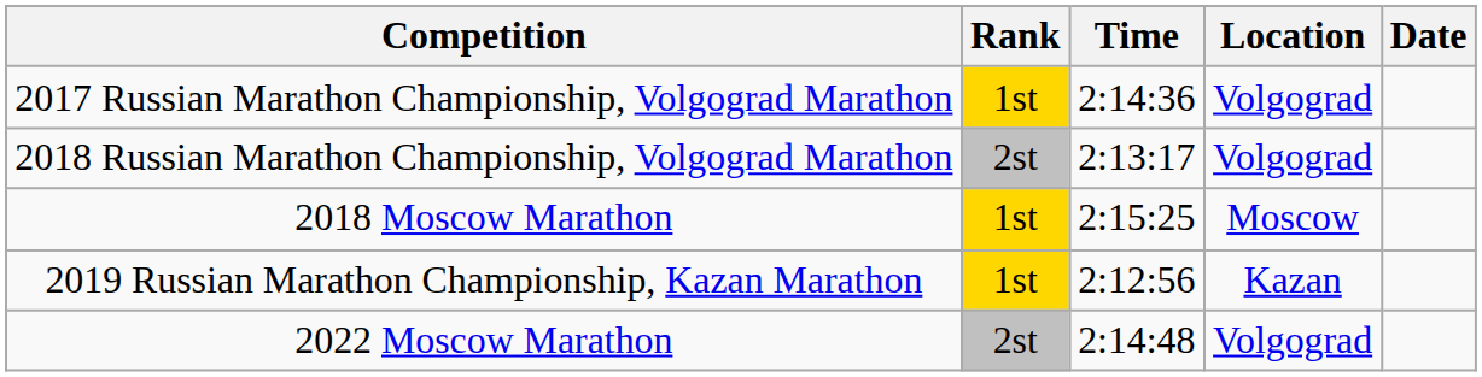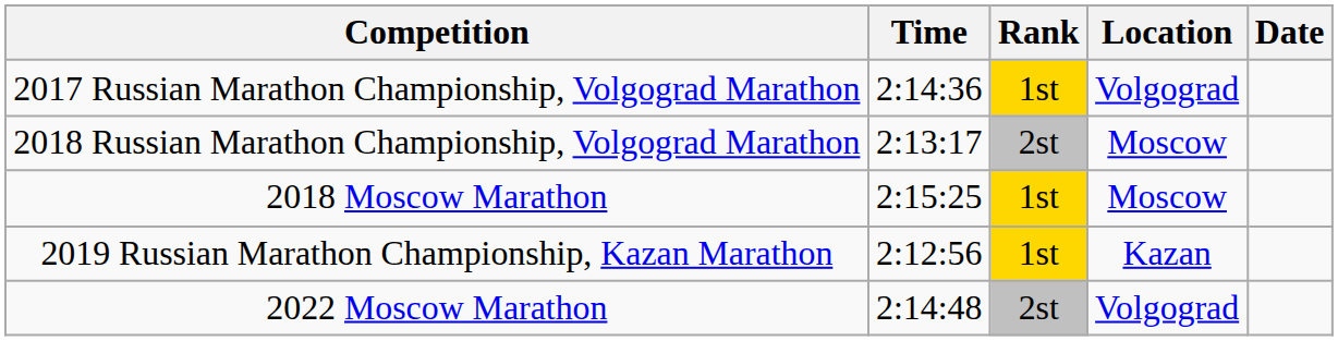 <table class="wikitable sortable">
 <tr>
 <th>Competition</th>
+<th>Time</th>
 <th>Rank</th>
-<th>Time</th>
 <th>Location</th>
 <th>Date</th>
 </tr>
 <tr align=center>
 <td>2017 Russian Marathon Championship, <a href='#'>Volgograd Marathon</a></td>
+<td>2:14:36</td>
 <td bgcolor=gold>1st</td>
-<td>2:14:36</td>
 <td><a href='#'>Volgograd</a></td>
 <td></td>
 </tr>
 <tr align=center>
 <td>2018 Russian Marathon Championship, <a href='#'>Volgograd Marathon</a></td>
+<td>2:13:17</td>
 <td bgcolor=silver>2st</td>
-<td>2:13:17</td>
-<td><a href='#'>Volgograd</a></td>
+<td><a href='#'>Moscow</a></td>
 <td></td>
 </tr>
 <tr align=center>
 <td>2018 <a href='#'>Moscow Marathon</a></td>
+<td>2:15:25</td>
 <td bgcolor=gold>1st</td>
-<td>2:15:25</td>
 <td><a href='#'>Moscow</a></td>
 <td></td>
 </tr>
 <tr align=center>
 <td>2019 Russian Marathon Championship, <a href='#'>Kazan Marathon</a></td>
+<td>2:12:56</td>
 <td bgcolor=gold>1st</td>
-<td>2:12:56</td>
 <td><a href='#'>Kazan</a></td>
 <td></td>
 </tr>
 <tr align=center>
 <td>2022 <a href='#'>Moscow Marathon</a></td>
+<td>2:14:48</td>
 <td bgcolor=silver>2st</td>
-<td>2:14:48</td>
 <td><a href='#'>Volgograd</a></td>
 <td></td>
 </tr>
 </table>
